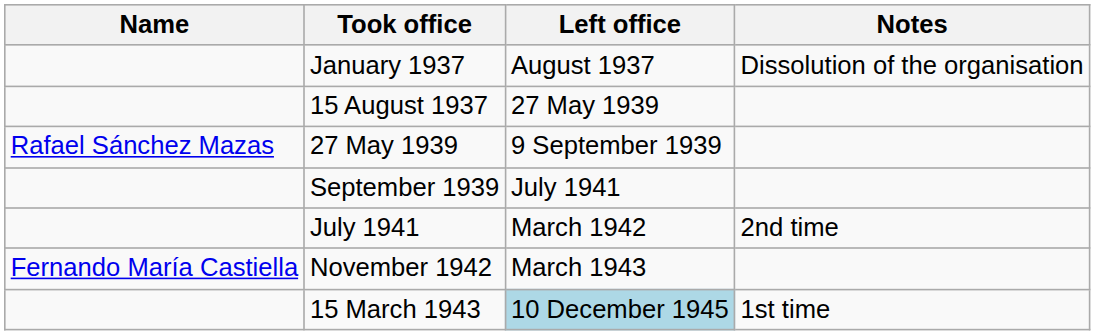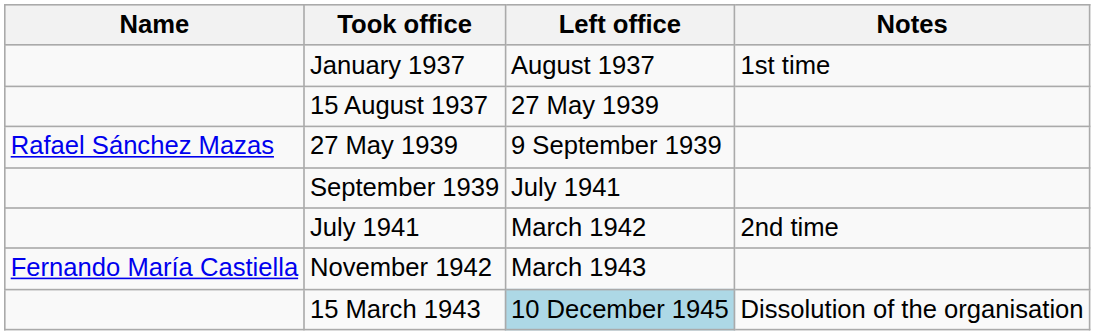 <table class="wikitable">
 <tr>
 <th>Name</th>
 <th>Took office</th>
 <th>Left office</th>
 <th>Notes</th>
 </tr>
 <tr>
 <td></td>
 <td>January 1937</td>
 <td>August 1937</td>
-<td>Dissolution of the organisation</td>
+<td>1st time</td>
 </tr>
 <tr>
 <td></td>
 <td>15 August 1937</td>
 <td>27 May 1939</td>
 <td></td>
 </tr>
 <tr>
 <td><a href='#'>Rafael Sánchez Mazas</a></td>
 <td>27 May 1939</td>
 <td>9 September 1939</td>
 <td></td>
 </tr>
 <tr>
 <td></td>
 <td>September 1939</td>
 <td>July 1941</td>
 <td></td>
 </tr>
 <tr>
 <td></td>
 <td>July 1941</td>
 <td>March 1942</td>
 <td>2nd time</td>
 </tr>
 <tr>
 <td><a href='#'>Fernando María Castiella</a></td>
 <td>November 1942</td>
 <td>March 1943</td>
 <td></td>
 </tr>
 <tr>
 <td></td>
 <td>15 March 1943</td>
 <td style="background: lightblue;">10 December 1945</td>
-<td>1st time</td>
+<td>Dissolution of the organisation</td>
 </tr>
 </table>
